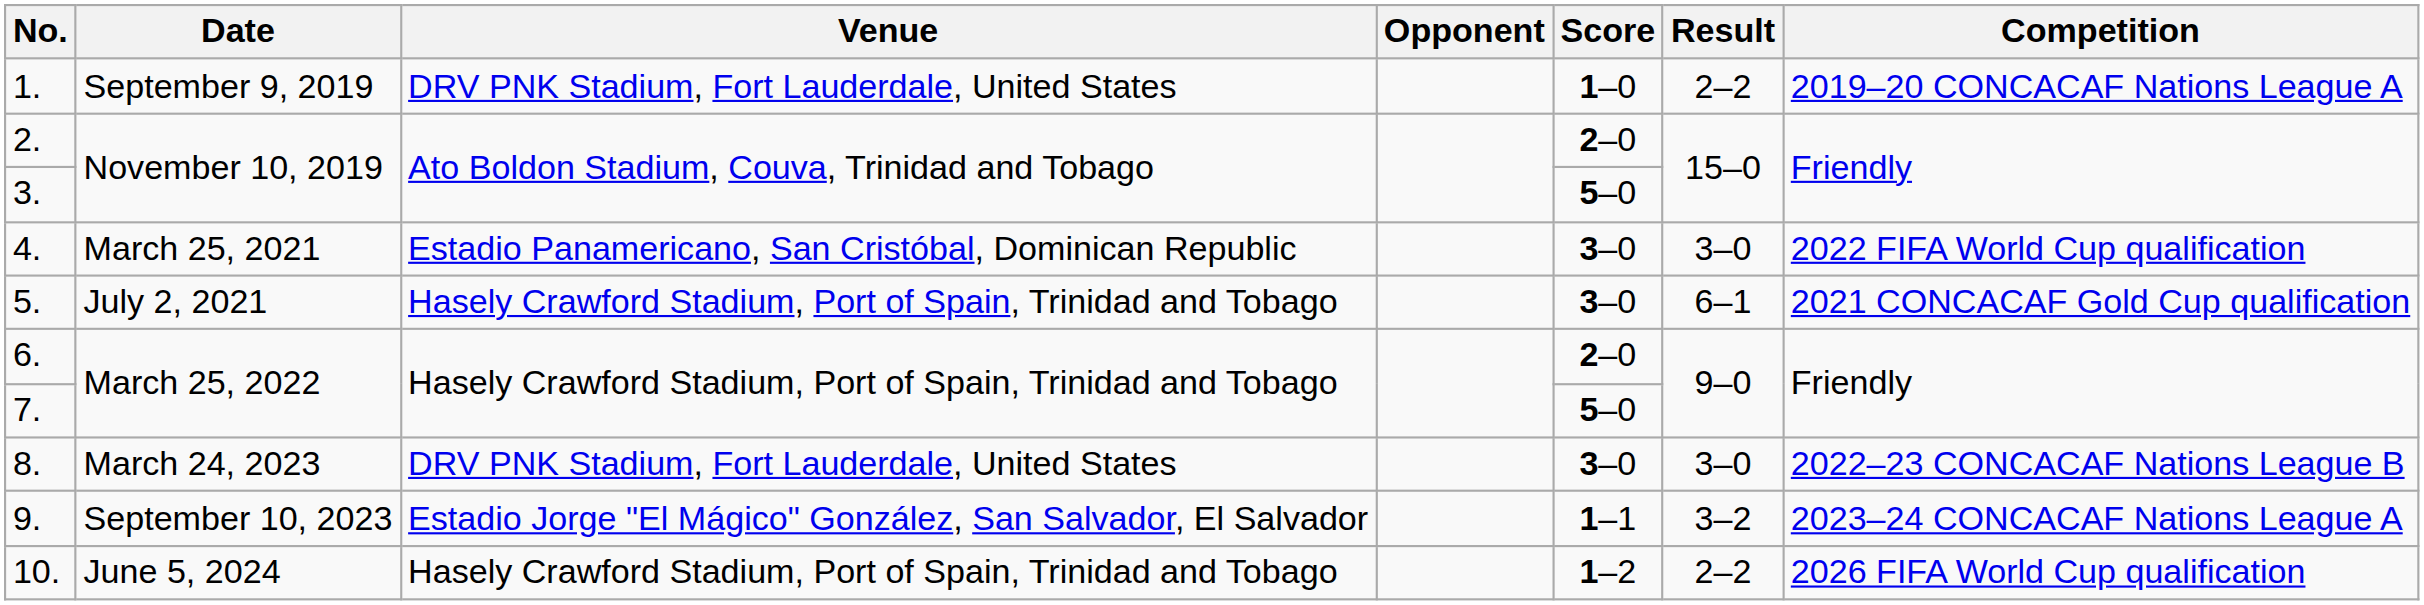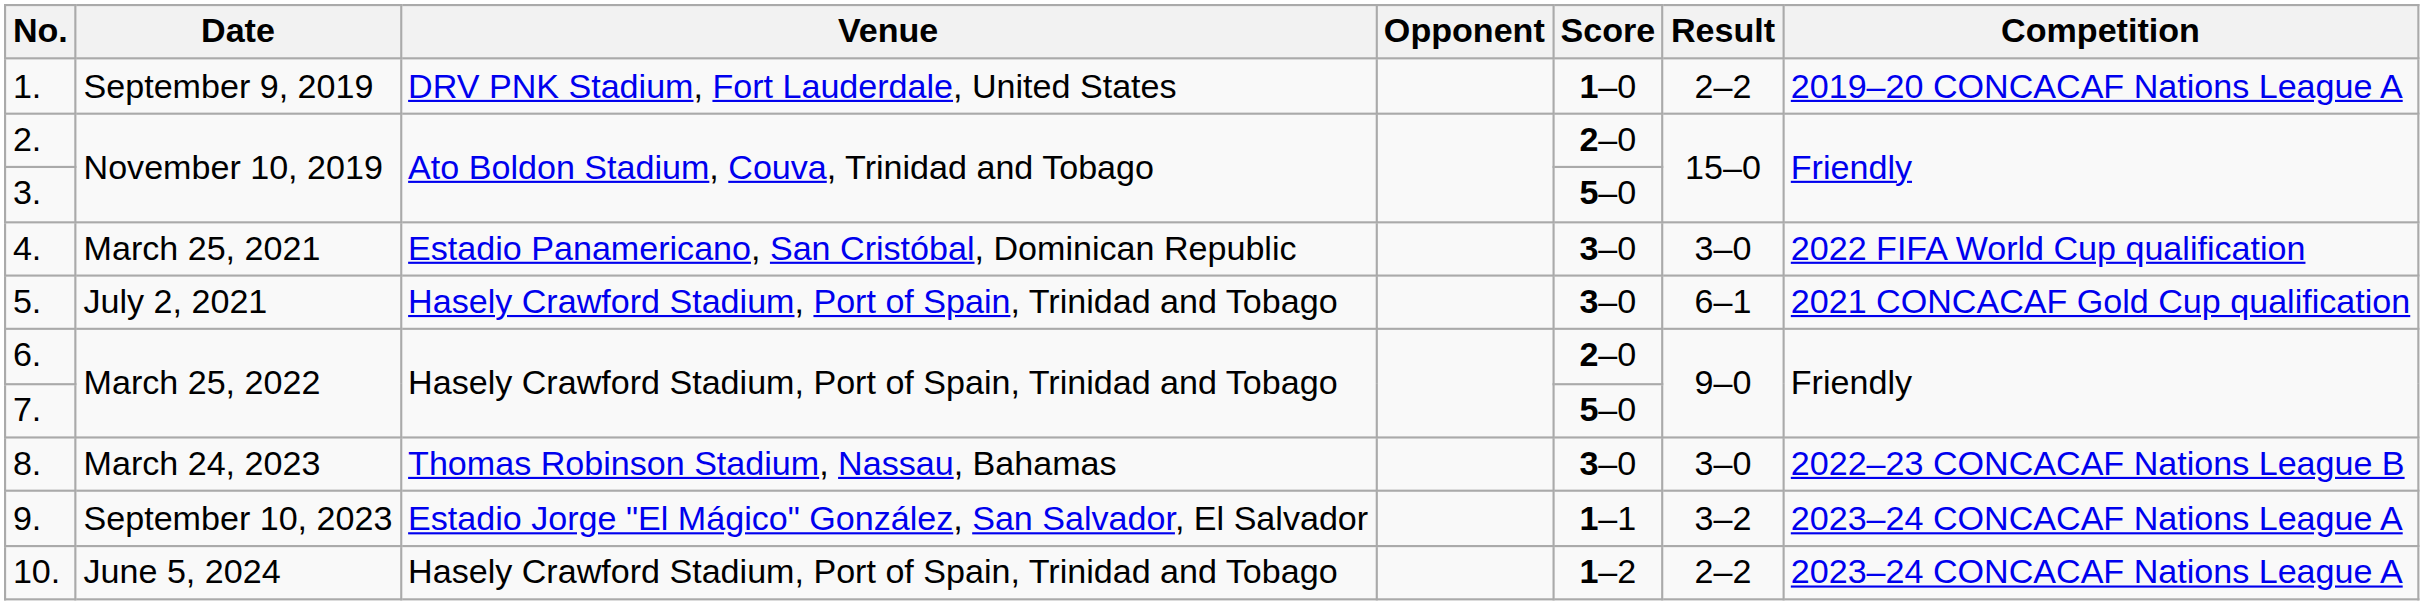 <table class=wikitable style="text-align: left;" align=center>
 <tr>
 <th>No.</th>
 <th>Date</th>
 <th>Venue</th>
 <th>Opponent</th>
 <th>Score</th>
 <th>Result</th>
 <th>Competition</th>
 </tr>
 <tr>
 <td>1.</td>
 <td>September 9, 2019</td>
 <td><a href='#'>DRV PNK Stadium</a>, <a href='#'>Fort Lauderdale</a>, United States</td>
 <td></td>
 <td align=center><strong>1</strong>–0</td>
 <td align=center>2–2</td>
 <td><a href='#'>2019–20 CONCACAF Nations League A</a></td>
 </tr>
 <tr>
 <td>2.</td>
 <td rowspan=2>November 10, 2019</td>
 <td rowspan=2><a href='#'>Ato Boldon Stadium</a>, <a href='#'>Couva</a>, Trinidad and Tobago</td>
 <td rowspan=2></td>
 <td align=center><strong>2</strong>–0</td>
 <td rowspan=2 align=center>15–0</td>
 <td rowspan=2><a href='#'>Friendly</a></td>
 </tr>
 <tr>
 <td>3.</td>
 <td align=center><strong>5</strong>–0</td>
 </tr>
 <tr>
 <td>4.</td>
 <td>March 25, 2021</td>
 <td><a href='#'>Estadio Panamericano</a>, <a href='#'>San Cristóbal</a>, Dominican Republic</td>
 <td></td>
 <td align=center><strong>3</strong>–0</td>
 <td align=center>3–0</td>
 <td><a href='#'>2022 FIFA World Cup qualification</a></td>
 </tr>
 <tr>
 <td>5.</td>
 <td>July 2, 2021</td>
 <td><a href='#'>Hasely Crawford Stadium</a>, <a href='#'>Port of Spain</a>, Trinidad and Tobago</td>
 <td></td>
 <td align=center><strong>3</strong>–0</td>
 <td align=center>6–1</td>
 <td><a href='#'>2021 CONCACAF Gold Cup qualification</a></td>
 </tr>
 <tr>
 <td>6.</td>
 <td rowspan=2>March 25, 2022</td>
 <td rowspan=2>Hasely Crawford Stadium, Port of Spain, Trinidad and Tobago</td>
 <td rowspan=2></td>
 <td align=center><strong>2</strong>–0</td>
 <td rowspan=2 align=center>9–0</td>
 <td rowspan=2>Friendly</td>
 </tr>
 <tr>
 <td>7.</td>
 <td align=center><strong>5</strong>–0</td>
 </tr>
 <tr>
 <td>8.</td>
 <td>March 24, 2023</td>
-<td><a href='#'>DRV PNK Stadium</a>, <a href='#'>Fort Lauderdale</a>, United States</td>
+<td><a href='#'>Thomas Robinson Stadium</a>, <a href='#'>Nassau</a>, Bahamas</td>
 <td></td>
 <td align=center><strong>3</strong>–0</td>
 <td align=center>3–0</td>
 <td><a href='#'>2022–23 CONCACAF Nations League B</a></td>
 </tr>
 <tr>
 <td>9.</td>
 <td>September 10, 2023</td>
 <td><a href='#'>Estadio Jorge "El Mágico" González</a>, <a href='#'>San Salvador</a>, El Salvador</td>
 <td></td>
 <td align=center><strong>1</strong>–1</td>
 <td align=center>3–2</td>
 <td><a href='#'>2023–24 CONCACAF Nations League A</a></td>
 </tr>
 <tr>
 <td>10.</td>
 <td>June 5, 2024</td>
 <td>Hasely Crawford Stadium, Port of Spain, Trinidad and Tobago</td>
 <td></td>
 <td align=center><strong>1</strong>–2</td>
 <td align=center>2–2</td>
-<td><a href='#'>2026 FIFA World Cup qualification</a></td>
+<td><a href='#'>2023–24 CONCACAF Nations League A</a></td>
 </tr>
 </table>
